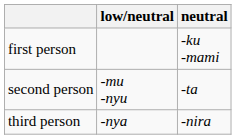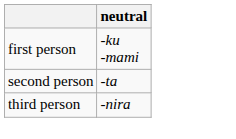 <table class="wikitable">
 <tr>
 <th></th>
-<th>low/neutral</th>
 <th>neutral</th>
 </tr>
 <tr>
 <td>first person</td>
-<td></td>
 <td><em>-ku</em><br><em>-mami</em></td>
 </tr>
 <tr>
 <td>second person</td>
-<td><em>-mu</em><br><em>-nyu</em></td>
 <td><em>-ta</em></td>
 </tr>
 <tr>
 <td>third person</td>
-<td><em>-nya</em></td>
 <td><em>-nira</em></td>
 </tr>
 </table>
